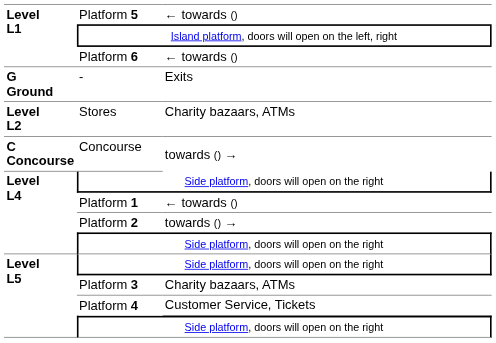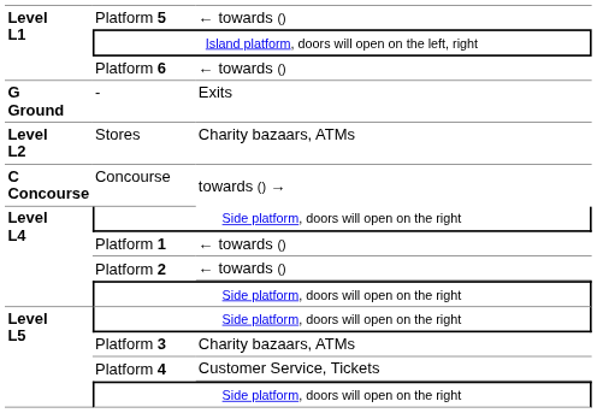 <table border=0 cellspacing=0 cellpadding=3>
 <tr>
 <td style="border-bottom:solid 1px gray;border-top:solid 1px gray;" width=50 valign=top rowspan=3><strong>Level<br>L1</strong></td>
 <td style="border-top:solid 1px gray;">Platform <span><strong>5</strong></span></td>
 <td style="border-top:solid 1px gray;">←  towards  <small>()</small></td>
 </tr>
 <tr>
 <td style="border-top:solid 2px black;border-right:solid 2px black;border-left:solid 2px black;border-bottom:solid 2px black;text-align:center;" colspan=2><small><a href='#'>Island platform</a>, doors will open on the left, right</small></td>
 </tr>
 <tr>
 <td style="border-bottom:solid 1px gray;">Platform <span><strong>6</strong></span></td>
 <td style="border-bottom:solid 1px gray;">←  towards  <small>()</small></td>
 </tr>
 <tr>
 <td style="border-bottom:solid 1px gray;" width=50 valign=top><strong>G<br>Ground</strong></td>
 <td style="border-bottom:solid 1px gray;" width=100 valign=top>-</td>
 <td style="border-bottom:solid 1px gray;" width=400 valign=top>Exits</td>
 </tr>
 <tr>
 <td style="border-bottom:solid 1px gray;" valign=top><strong>Level<br>L2</strong></td>
 <td style="border-bottom:solid 1px gray;" valign=top>Stores</td>
 <td style="border-bottom:solid 1px gray;" valign=top>Charity bazaars, ATMs</td>
 </tr>
 <tr>
 <td style="border-bottom:solid 1px gray;" valign=top><strong>C<br>Concourse</strong></td>
 <td style="border-bottom:solid 1px gray;" valign=top>Concourse</td>
 <td>  towards  <small>()</small> →</td>
 </tr>
 <tr>
 <td style="border-bottom:solid 1px gray;" rowspan=4 valign=top><strong>Level<br>L4</strong></td>
 <td style="border-right:solid 2px black;border-left:solid 2px black;border-bottom:solid 2px black;text-align:center;" colspan=2><small><a href='#'>Side platform</a>, doors will open on the right</small></td>
 </tr>
 <tr>
 <td style="border-bottom:solid 1px gray;">Platform <span><strong>1</strong></span></td>
 <td style="border-bottom:solid 1px gray;">←  towards  <small>()</small></td>
 </tr>
 <tr>
 <td>Platform <span><strong>2</strong></span></td>
-<td>  towards  <small>()</small> →</td>
+<td style="border-bottom:solid 1px gray;">←  towards  <small>()</small></td>
 </tr>
 <tr>
 <td style="border-bottom:solid 1px gray;border-top:solid 2px black;border-right:solid 2px black;border-left:solid 2px black;text-align:center;" colspan=2><small><a href='#'>Side platform</a>, doors will open on the right</small></td>
 </tr>
 <tr>
 <td style="border-bottom:solid 1px gray;" rowspan=4 valign=top><strong>Level<br>L5</strong></td>
 <td style="border-right:solid 2px black;border-left:solid 2px black;border-bottom:solid 2px black;text-align:center;" colspan=2><small><a href='#'>Side platform</a>, doors will open on the right</small></td>
 </tr>
 <tr>
 <td style="border-bottom:solid 1px gray;">Platform <span><strong>3</strong></span></td>
 <td style="border-bottom:solid 1px gray;" valign=top>Charity bazaars, ATMs</td>
 </tr>
 <tr>
 <td>Platform <span><strong>4</strong></span></td>
 <td style="border-bottom:solid 1px gray;" valign=top>Customer Service, Tickets</td>
 </tr>
 <tr>
 <td style="border-bottom:solid 1px gray;border-top:solid 2px black;border-right:solid 2px black;border-left:solid 2px black;text-align:center;" colspan=2><small><a href='#'>Side platform</a>, doors will open on the right</small></td>
 </tr>
 </table>
